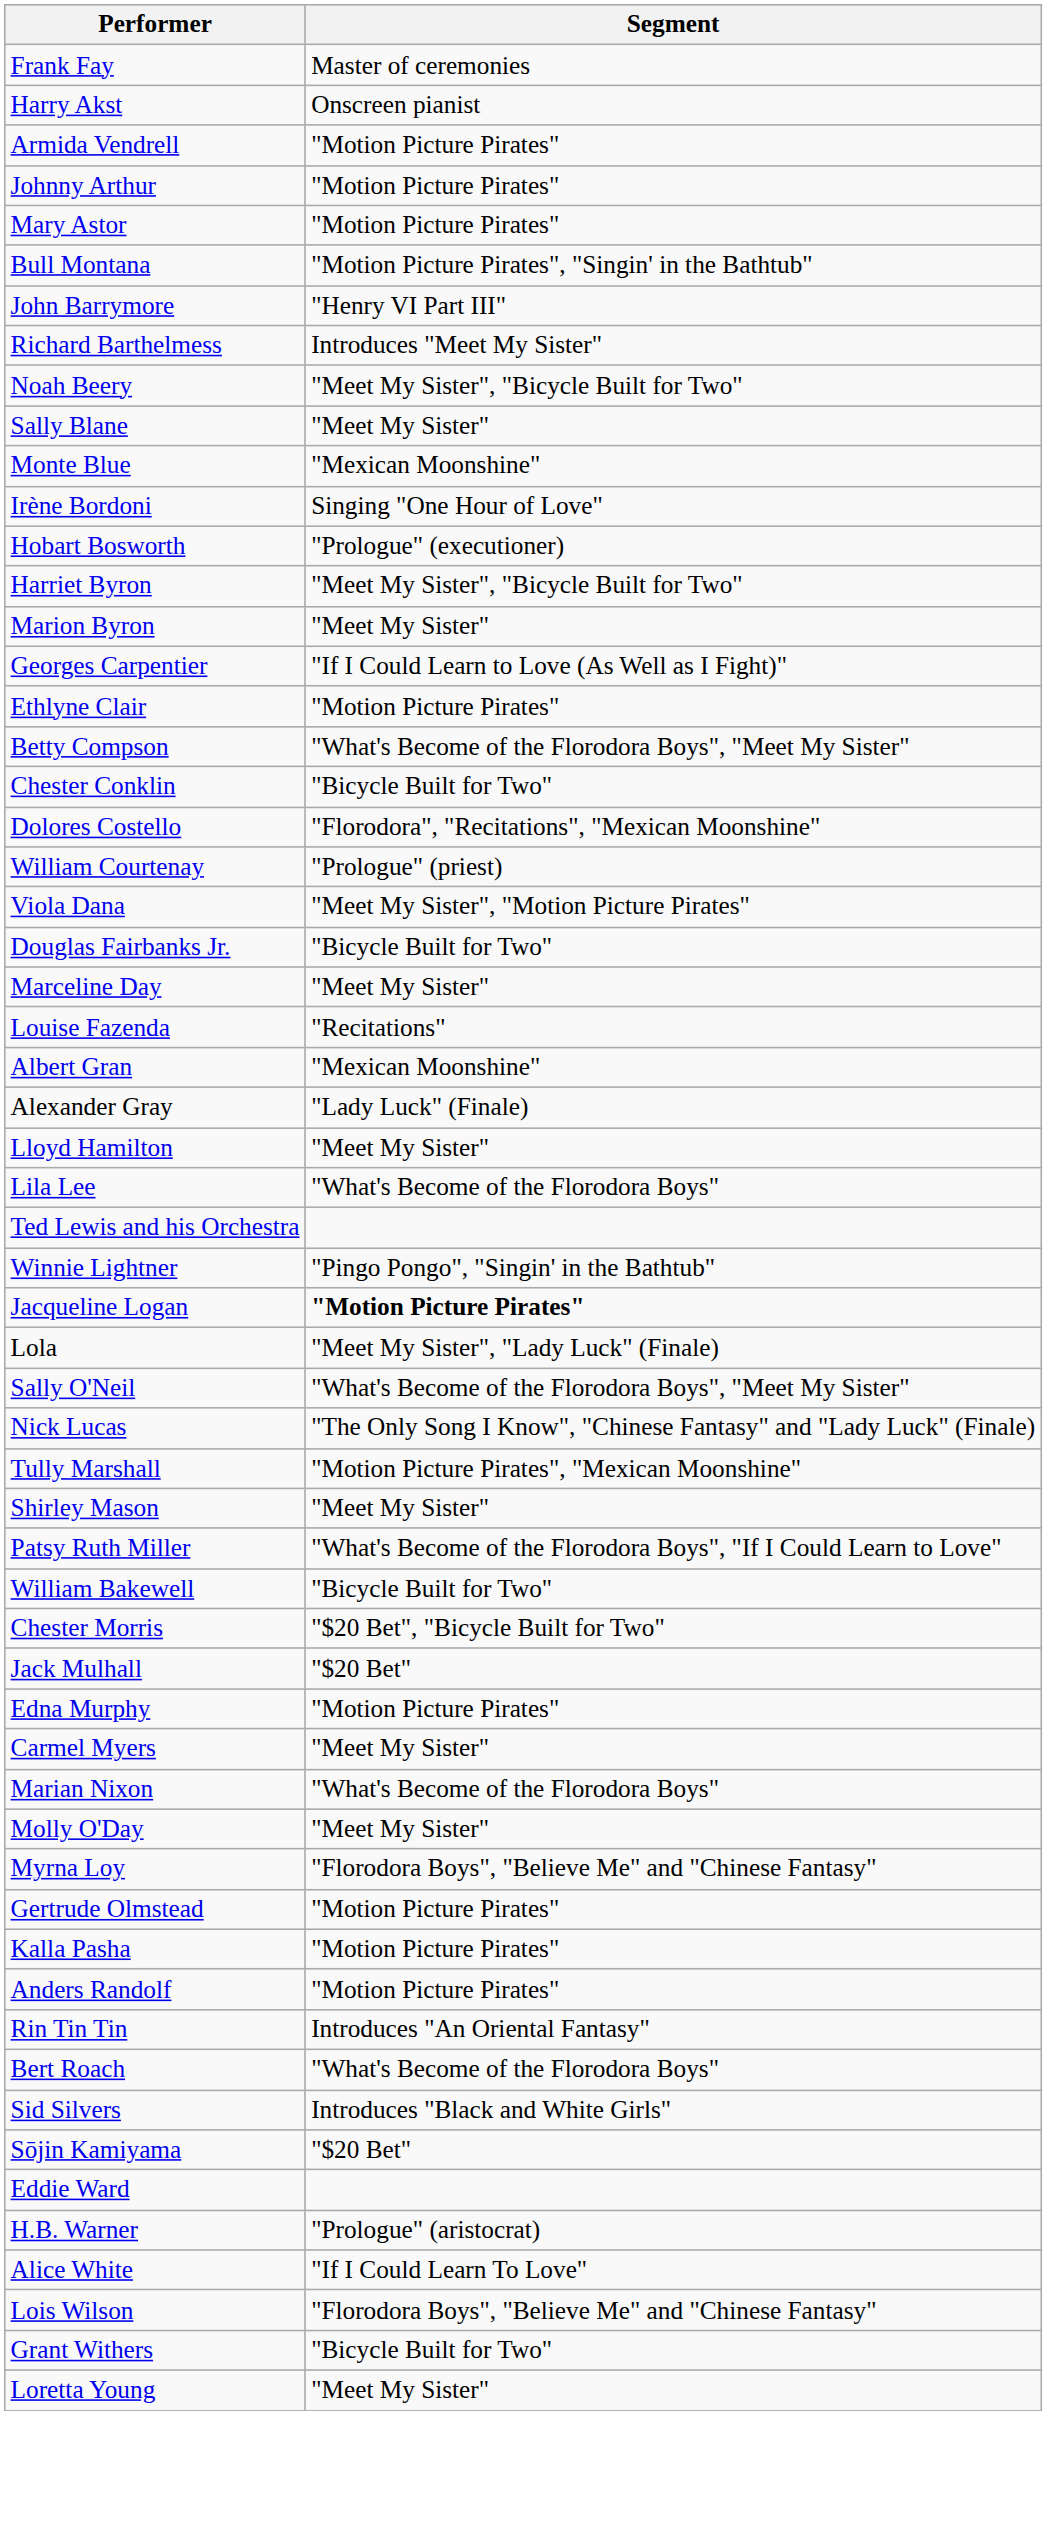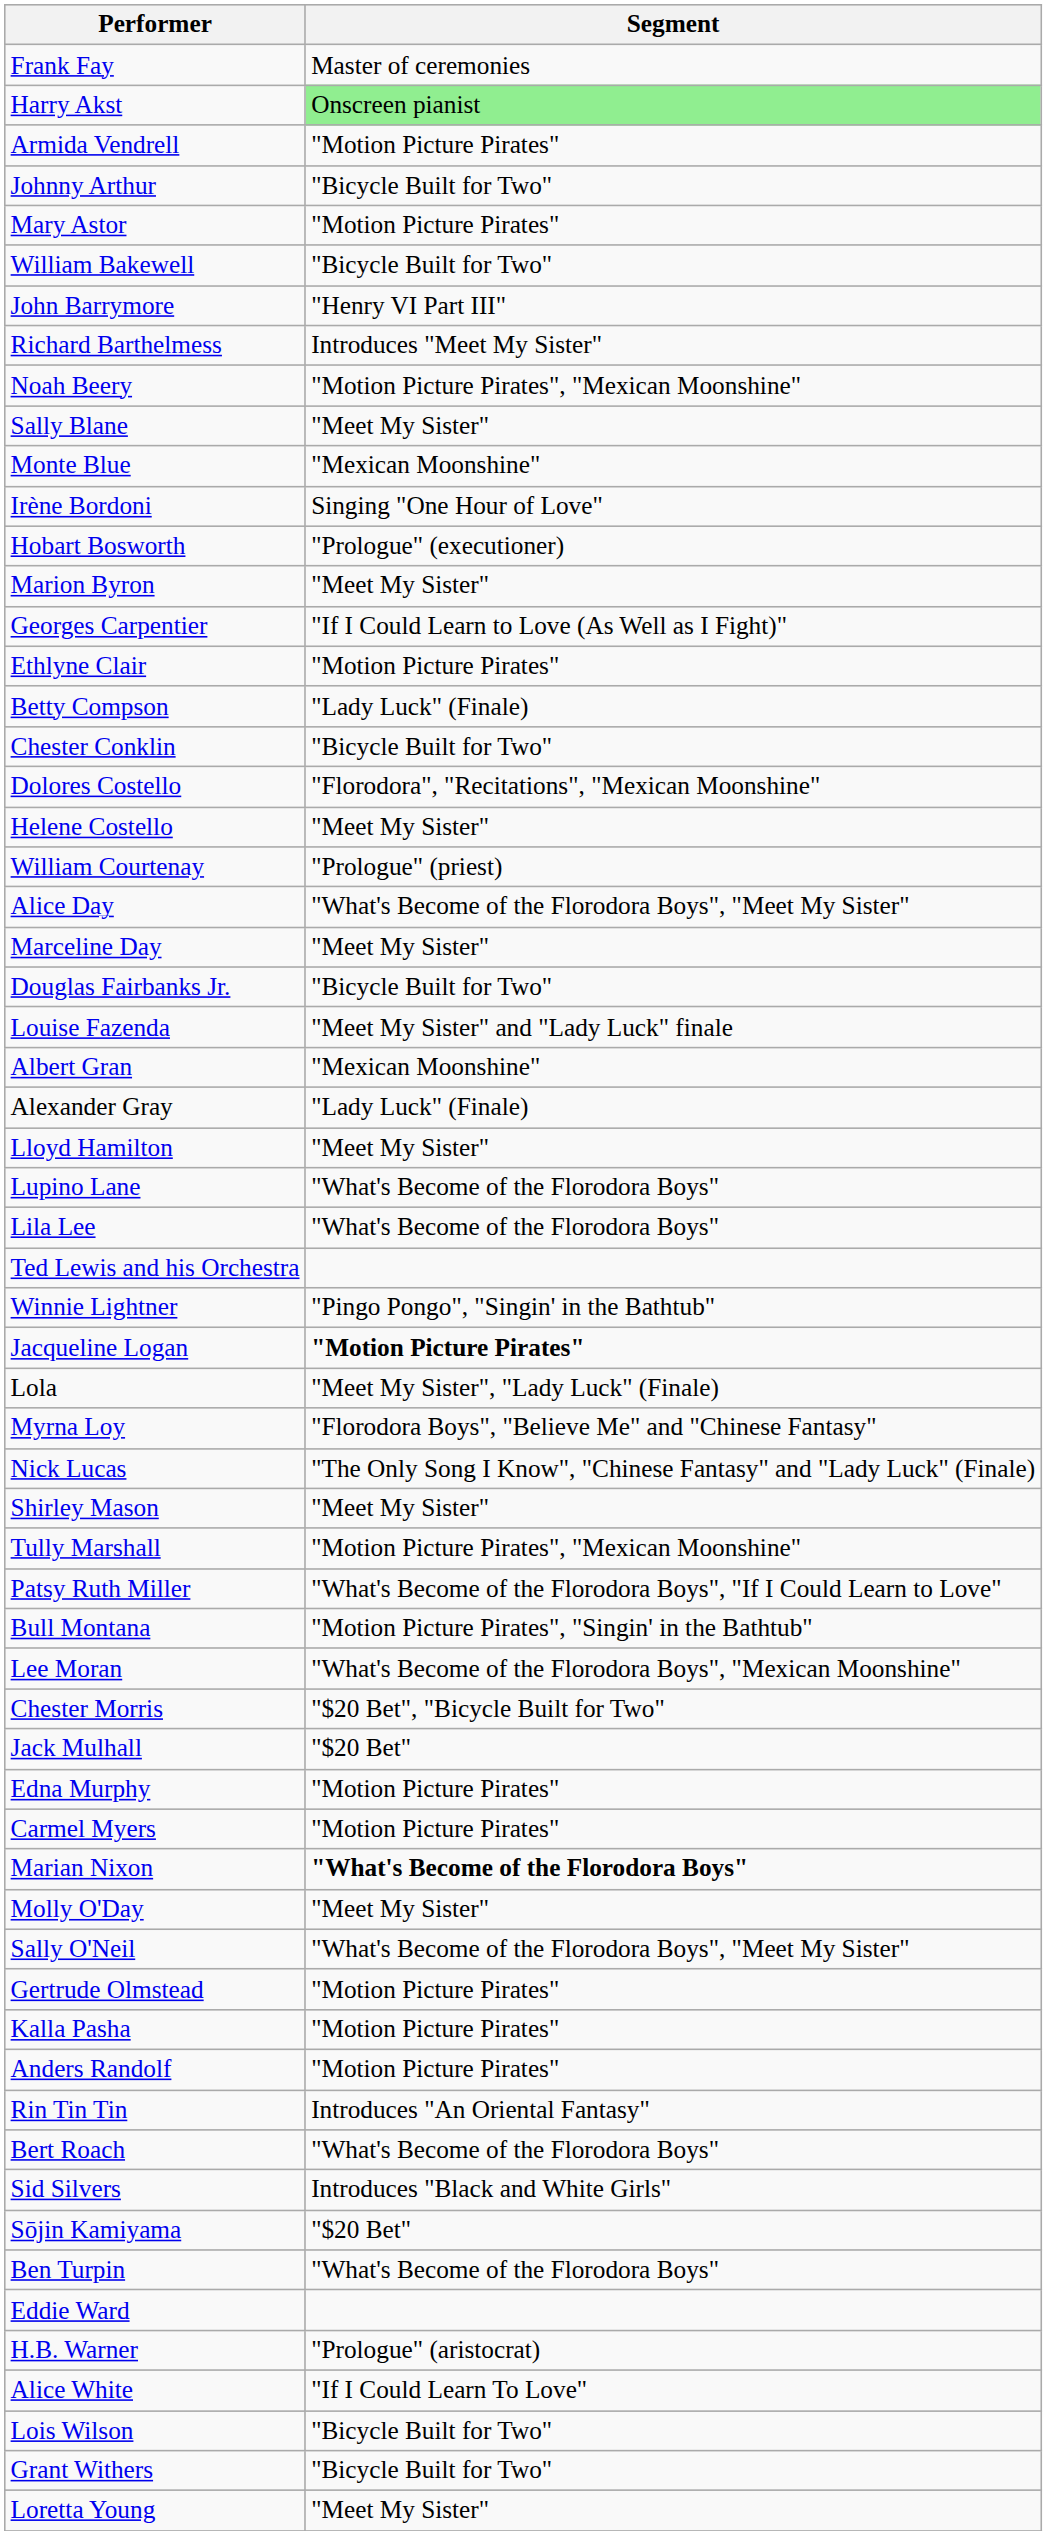 <table class="wikitable">
 <tr>
 <th>Performer</th>
 <th>Segment</th>
 </tr>
 <tr>
 <td><a href='#'>Frank Fay</a></td>
 <td>Master of ceremonies</td>
 </tr>
 <tr>
 <td><a href='#'>Harry Akst</a></td>
-<td>Onscreen pianist</td>
+<td style="background: lightgreen;">Onscreen pianist</td>
 </tr>
 <tr>
 <td><a href='#'>Armida Vendrell</a></td>
 <td>"Motion Picture Pirates"</td>
 </tr>
 <tr>
 <td><a href='#'>Johnny Arthur</a></td>
-<td>"Motion Picture Pirates"</td>
+<td>"Bicycle Built for Two"</td>
 </tr>
 <tr>
 <td><a href='#'>Mary Astor</a></td>
 <td>"Motion Picture Pirates"</td>
 </tr>
 <tr>
-<td><a href='#'>Bull Montana</a></td>
-<td>"Motion Picture Pirates", "Singin' in the Bathtub"</td>
+<td><a href='#'>William Bakewell</a></td>
+<td>"Bicycle Built for Two"</td>
 </tr>
 <tr>
 <td><a href='#'>John Barrymore</a></td>
 <td>"Henry VI Part III"</td>
 </tr>
 <tr>
 <td><a href='#'>Richard Barthelmess</a></td>
 <td>Introduces "Meet My Sister"</td>
 </tr>
 <tr>
 <td><a href='#'>Noah Beery</a></td>
-<td>"Meet My Sister", "Bicycle Built for Two"</td>
+<td>"Motion Picture Pirates", "Mexican Moonshine"</td>
 </tr>
 <tr>
 <td><a href='#'>Sally Blane</a></td>
 <td>"Meet My Sister"</td>
 </tr>
 <tr>
 <td><a href='#'>Monte Blue</a></td>
 <td>"Mexican Moonshine"</td>
 </tr>
 <tr>
 <td><a href='#'>Irène Bordoni</a></td>
 <td>Singing "One Hour of Love"</td>
 </tr>
 <tr>
 <td><a href='#'>Hobart Bosworth</a></td>
 <td>"Prologue" (executioner)</td>
 </tr>
 <tr>
-<td><a href='#'>Harriet Byron</a></td>
-<td>"Meet My Sister", "Bicycle Built for Two"</td>
-</tr>
-<tr>
 <td><a href='#'>Marion Byron</a></td>
 <td>"Meet My Sister"</td>
 </tr>
 <tr>
 <td><a href='#'>Georges Carpentier</a></td>
 <td>"If I Could Learn to Love (As Well as I Fight)"</td>
 </tr>
 <tr>
 <td><a href='#'>Ethlyne Clair</a></td>
 <td>"Motion Picture Pirates"</td>
 </tr>
 <tr>
 <td><a href='#'>Betty Compson</a></td>
-<td>"What's Become of the Florodora Boys", "Meet My Sister"</td>
+<td>"Lady Luck" (Finale)</td>
 </tr>
 <tr>
 <td><a href='#'>Chester Conklin</a></td>
 <td>"Bicycle Built for Two"</td>
 </tr>
 <tr>
 <td><a href='#'>Dolores Costello</a></td>
 <td>"Florodora", "Recitations", "Mexican Moonshine"</td>
 </tr>
 <tr>
+<td><a href='#'>Helene Costello</a></td>
+<td>"Meet My Sister"</td>
+</tr>
+<tr>
 <td><a href='#'>William Courtenay</a></td>
 <td>"Prologue" (priest)</td>
 </tr>
 <tr>
-<td><a href='#'>Viola Dana</a></td>
-<td>"Meet My Sister", "Motion Picture Pirates"</td>
+<td><a href='#'>Alice Day</a></td>
+<td>"What's Become of the Florodora Boys", "Meet My Sister"</td>
+</tr>
+<tr>
+<td><a href='#'>Marceline Day</a></td>
+<td>"Meet My Sister"</td>
 </tr>
 <tr>
 <td><a href='#'>Douglas Fairbanks Jr.</a></td>
 <td>"Bicycle Built for Two"</td>
 </tr>
 <tr>
-<td><a href='#'>Marceline Day</a></td>
-<td>"Meet My Sister"</td>
-</tr>
-<tr>
 <td><a href='#'>Louise Fazenda</a></td>
-<td>"Recitations"</td>
+<td>"Meet My Sister" and "Lady Luck" finale</td>
 </tr>
 <tr>
 <td><a href='#'>Albert Gran</a></td>
 <td>"Mexican Moonshine"</td>
 </tr>
 <tr>
 <td>Alexander Gray</td>
 <td>"Lady Luck" (Finale)</td>
 </tr>
 <tr>
 <td><a href='#'>Lloyd Hamilton</a></td>
 <td>"Meet My Sister"</td>
+</tr>
+<tr>
+<td><a href='#'>Lupino Lane</a></td>
+<td>"What's Become of the Florodora Boys"</td>
 </tr>
 <tr>
 <td><a href='#'>Lila Lee</a></td>
 <td>"What's Become of the Florodora Boys"</td>
 </tr>
 <tr>
 <td><a href='#'>Ted Lewis and his Orchestra</a></td>
 <td></td>
 </tr>
 <tr>
 <td><a href='#'>Winnie Lightner</a></td>
 <td>"Pingo Pongo", "Singin' in the Bathtub"</td>
 </tr>
 <tr>
 <td><a href='#'>Jacqueline Logan</a></td>
 <td><strong>"Motion Picture Pirates"</strong></td>
 </tr>
 <tr>
 <td>Lola</td>
 <td>"Meet My Sister", "Lady Luck" (Finale)</td>
 </tr>
 <tr>
-<td><a href='#'>Sally O'Neil</a></td>
-<td>"What's Become of the Florodora Boys", "Meet My Sister"</td>
+<td><a href='#'>Myrna Loy</a></td>
+<td>"Florodora Boys", "Believe Me" and "Chinese Fantasy"</td>
 </tr>
 <tr>
 <td><a href='#'>Nick Lucas</a></td>
 <td>"The Only Song I Know", "Chinese Fantasy" and "Lady Luck" (Finale)</td>
 </tr>
 <tr>
+<td><a href='#'>Shirley Mason</a></td>
+<td>"Meet My Sister"</td>
+</tr>
+<tr>
 <td><a href='#'>Tully Marshall</a></td>
 <td>"Motion Picture Pirates", "Mexican Moonshine"</td>
-</tr>
-<tr>
-<td><a href='#'>Shirley Mason</a></td>
-<td>"Meet My Sister"</td>
 </tr>
 <tr>
 <td><a href='#'>Patsy Ruth Miller</a></td>
 <td>"What's Become of the Florodora Boys", "If I Could Learn to Love"</td>
 </tr>
 <tr>
-<td><a href='#'>William Bakewell</a></td>
-<td>"Bicycle Built for Two"</td>
+<td><a href='#'>Bull Montana</a></td>
+<td>"Motion Picture Pirates", "Singin' in the Bathtub"</td>
+</tr>
+<tr>
+<td><a href='#'>Lee Moran</a></td>
+<td>"What's Become of the Florodora Boys", "Mexican Moonshine"</td>
 </tr>
 <tr>
 <td><a href='#'>Chester Morris</a></td>
 <td>"$20 Bet", "Bicycle Built for Two"</td>
 </tr>
 <tr>
 <td><a href='#'>Jack Mulhall</a></td>
 <td>"$20 Bet"</td>
 </tr>
 <tr>
 <td><a href='#'>Edna Murphy</a></td>
 <td>"Motion Picture Pirates"</td>
 </tr>
 <tr>
 <td><a href='#'>Carmel Myers</a></td>
-<td>"Meet My Sister"</td>
+<td>"Motion Picture Pirates"</td>
 </tr>
 <tr>
 <td><a href='#'>Marian Nixon</a></td>
-<td>"What's Become of the Florodora Boys"</td>
+<td><strong>"What's Become of the Florodora Boys"</strong></td>
 </tr>
 <tr>
 <td><a href='#'>Molly O'Day</a></td>
 <td>"Meet My Sister"</td>
 </tr>
 <tr>
-<td><a href='#'>Myrna Loy</a></td>
-<td>"Florodora Boys", "Believe Me" and "Chinese Fantasy"</td>
+<td><a href='#'>Sally O'Neil</a></td>
+<td>"What's Become of the Florodora Boys", "Meet My Sister"</td>
 </tr>
 <tr>
 <td><a href='#'>Gertrude Olmstead</a></td>
 <td>"Motion Picture Pirates"</td>
 </tr>
 <tr>
 <td><a href='#'>Kalla Pasha</a></td>
 <td>"Motion Picture Pirates"</td>
 </tr>
 <tr>
 <td><a href='#'>Anders Randolf</a></td>
 <td>"Motion Picture Pirates"</td>
 </tr>
 <tr>
 <td><a href='#'>Rin Tin Tin</a></td>
 <td>Introduces "An Oriental Fantasy"</td>
 </tr>
 <tr>
 <td><a href='#'>Bert Roach</a></td>
 <td>"What's Become of the Florodora Boys"</td>
 </tr>
 <tr>
 <td><a href='#'>Sid Silvers</a></td>
 <td>Introduces "Black and White Girls"</td>
 </tr>
 <tr>
 <td><a href='#'>Sōjin Kamiyama</a></td>
 <td>"$20 Bet"</td>
 </tr>
 <tr>
+<td><a href='#'>Ben Turpin</a></td>
+<td>"What's Become of the Florodora Boys"</td>
+</tr>
+<tr>
 <td><a href='#'>Eddie Ward</a></td>
 <td></td>
 </tr>
 <tr>
 <td><a href='#'>H.B. Warner</a></td>
 <td>"Prologue" (aristocrat)</td>
 </tr>
 <tr>
 <td><a href='#'>Alice White</a></td>
 <td>"If I Could Learn To Love"</td>
 </tr>
 <tr>
 <td><a href='#'>Lois Wilson</a></td>
-<td>"Florodora Boys", "Believe Me" and "Chinese Fantasy"</td>
+<td>"Bicycle Built for Two"</td>
 </tr>
 <tr>
 <td><a href='#'>Grant Withers</a></td>
 <td>"Bicycle Built for Two"</td>
 </tr>
 <tr>
 <td><a href='#'>Loretta Young</a></td>
 <td>"Meet My Sister"</td>
 </tr>
 <tr>
 </tr>
 </table>
